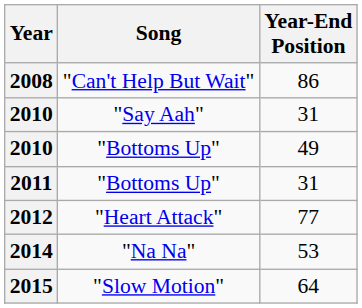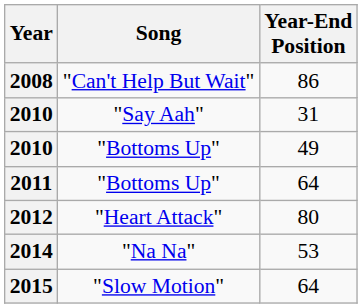 <table class="wikitable plainrowheaders" style="text-align:center;" border="1">
 <tr>
 <th>Year</th>
 <th>Song</th>
 <th>Year-End<br>Position</th>
 </tr>
 <tr>
 <th scope="row">2008</th>
 <td>"<a href='#'>Can't Help But Wait</a>"</td>
 <td>86</td>
 </tr>
 <tr>
 <th scope="row">2010</th>
 <td>"<a href='#'>Say Aah</a>"</td>
 <td>31</td>
 </tr>
 <tr>
 <th scope="row">2010</th>
 <td>"<a href='#'>Bottoms Up</a>"</td>
 <td>49</td>
 </tr>
 <tr>
 <th scope="row">2011</th>
 <td>"<a href='#'>Bottoms Up</a>"</td>
-<td>31</td>
+<td>64</td>
 </tr>
 <tr>
 <th scope="row">2012</th>
 <td>"<a href='#'>Heart Attack</a>"</td>
-<td>77</td>
+<td>80</td>
 </tr>
 <tr>
 <th scope="row">2014</th>
 <td>"<a href='#'>Na Na</a>"</td>
 <td>53</td>
 </tr>
 <tr>
 <th scope="row">2015</th>
 <td>"<a href='#'>Slow Motion</a>"</td>
 <td>64</td>
 </tr>
 </table>
